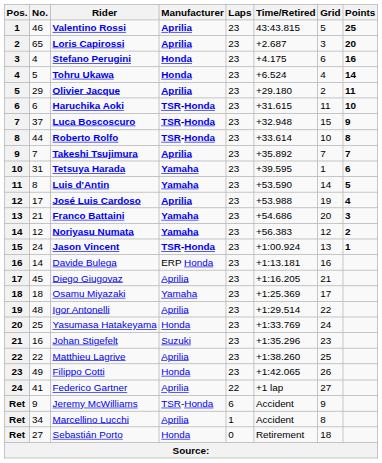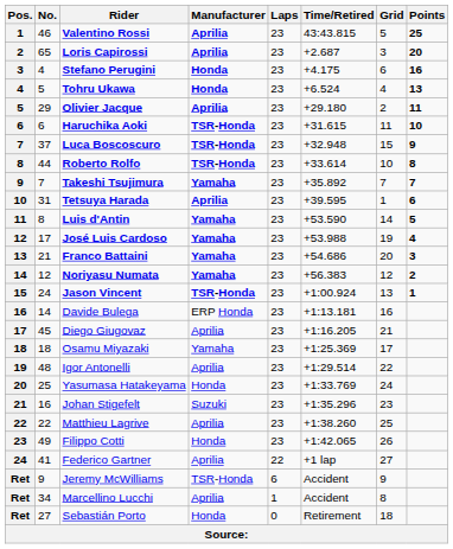 <table class="wikitable" style="font-size: 95%;">
 <tr>
 <th>Pos.</th>
 <th>No.</th>
 <th>Rider</th>
 <th>Manufacturer</th>
 <th>Laps</th>
 <th>Time/Retired</th>
 <th>Grid</th>
 <th>Points</th>
 </tr>
 <tr>
 <th>1</th>
 <td>46</td>
 <td> <strong><a href='#'>Valentino Rossi</a></strong></td>
 <td><strong><a href='#'>Aprilia</a></strong></td>
 <td>23</td>
 <td>43:43.815</td>
 <td>5</td>
 <td><strong>25</strong></td>
 </tr>
 <tr>
 <th>2</th>
 <td>65</td>
 <td> <strong><a href='#'>Loris Capirossi</a></strong></td>
 <td><strong><a href='#'>Aprilia</a></strong></td>
 <td>23</td>
 <td>+2.687</td>
 <td>3</td>
 <td><strong>20</strong></td>
 </tr>
 <tr>
 <th>3</th>
 <td>4</td>
 <td> <strong><a href='#'>Stefano Perugini</a></strong></td>
 <td><strong><a href='#'>Honda</a></strong></td>
 <td>23</td>
 <td>+4.175</td>
 <td>6</td>
 <td><strong>16</strong></td>
 </tr>
 <tr>
 <th>4</th>
 <td>5</td>
 <td> <strong><a href='#'>Tohru Ukawa</a></strong></td>
 <td><strong><a href='#'>Honda</a></strong></td>
 <td>23</td>
 <td>+6.524</td>
 <td>4</td>
-<td><strong>14</strong></td>
+<td><strong>13</strong></td>
 </tr>
 <tr>
 <th>5</th>
 <td>29</td>
 <td> <strong><a href='#'>Olivier Jacque</a></strong></td>
 <td><strong><a href='#'>Aprilia</a></strong></td>
 <td>23</td>
 <td>+29.180</td>
 <td>2</td>
 <td><strong>11</strong></td>
 </tr>
 <tr>
 <th>6</th>
 <td>6</td>
 <td> <strong><a href='#'>Haruchika Aoki</a></strong></td>
 <td><strong><a href='#'>TSR</a>-<a href='#'>Honda</a></strong></td>
 <td>23</td>
 <td>+31.615</td>
 <td>11</td>
 <td><strong>10</strong></td>
 </tr>
 <tr>
 <th>7</th>
 <td>37</td>
 <td> <strong><a href='#'>Luca Boscoscuro</a></strong></td>
 <td><strong><a href='#'>TSR</a>-<a href='#'>Honda</a></strong></td>
 <td>23</td>
 <td>+32.948</td>
 <td>15</td>
 <td><strong>9</strong></td>
 </tr>
 <tr>
 <th>8</th>
 <td>44</td>
 <td> <strong><a href='#'>Roberto Rolfo</a></strong></td>
 <td><strong><a href='#'>TSR</a>-<a href='#'>Honda</a></strong></td>
 <td>23</td>
 <td>+33.614</td>
 <td>10</td>
 <td><strong>8</strong></td>
 </tr>
 <tr>
 <th>9</th>
 <td>7</td>
 <td> <strong><a href='#'>Takeshi Tsujimura</a></strong></td>
-<td><strong><a href='#'>Aprilia</a></strong></td>
+<td><strong><a href='#'>Yamaha</a></strong></td>
 <td>23</td>
 <td>+35.892</td>
 <td>7</td>
 <td><strong>7</strong></td>
 </tr>
 <tr>
 <th>10</th>
 <td>31</td>
 <td> <strong><a href='#'>Tetsuya Harada</a></strong></td>
-<td><strong><a href='#'>Yamaha</a></strong></td>
+<td><strong><a href='#'>Aprilia</a></strong></td>
 <td>23</td>
 <td>+39.595</td>
 <td>1</td>
 <td><strong>6</strong></td>
 </tr>
 <tr>
 <th>11</th>
 <td>8</td>
 <td> <strong><a href='#'>Luis d'Antin</a></strong></td>
 <td><strong><a href='#'>Yamaha</a></strong></td>
 <td>23</td>
 <td>+53.590</td>
 <td>14</td>
 <td><strong>5</strong></td>
 </tr>
 <tr>
 <th>12</th>
 <td>17</td>
 <td> <strong><a href='#'>José Luis Cardoso</a></strong></td>
-<td><strong><a href='#'>Aprilia</a></strong></td>
+<td><strong><a href='#'>Yamaha</a></strong></td>
 <td>23</td>
 <td>+53.988</td>
 <td>19</td>
 <td><strong>4</strong></td>
 </tr>
 <tr>
 <th>13</th>
 <td>21</td>
 <td> <strong><a href='#'>Franco Battaini</a></strong></td>
 <td><strong><a href='#'>Yamaha</a></strong></td>
 <td>23</td>
 <td>+54.686</td>
 <td>20</td>
 <td><strong>3</strong></td>
 </tr>
 <tr>
 <th>14</th>
 <td>12</td>
 <td> <strong><a href='#'>Noriyasu Numata</a></strong></td>
 <td><strong><a href='#'>Yamaha</a></strong></td>
 <td>23</td>
 <td>+56.383</td>
 <td>12</td>
 <td><strong>2</strong></td>
 </tr>
 <tr>
 <th>15</th>
 <td>24</td>
 <td> <strong><a href='#'>Jason Vincent</a></strong></td>
 <td><strong><a href='#'>TSR</a>-<a href='#'>Honda</a></strong></td>
 <td>23</td>
 <td>+1:00.924</td>
 <td>13</td>
 <td><strong>1</strong></td>
 </tr>
 <tr>
 <th>16</th>
 <td>14</td>
 <td> <a href='#'>Davide Bulega</a></td>
 <td>ERP <a href='#'>Honda</a></td>
 <td>23</td>
 <td>+1:13.181</td>
 <td>16</td>
 <td></td>
 </tr>
 <tr>
 <th>17</th>
 <td>45</td>
 <td> <a href='#'>Diego Giugovaz</a></td>
 <td><a href='#'>Aprilia</a></td>
 <td>23</td>
 <td>+1:16.205</td>
 <td>21</td>
 <td></td>
 </tr>
 <tr>
 <th>18</th>
 <td>18</td>
 <td> <a href='#'>Osamu Miyazaki</a></td>
 <td><a href='#'>Yamaha</a></td>
 <td>23</td>
 <td>+1:25.369</td>
 <td>17</td>
 <td></td>
 </tr>
 <tr>
 <th>19</th>
 <td>48</td>
 <td> <a href='#'>Igor Antonelli</a></td>
 <td><a href='#'>Aprilia</a></td>
 <td>23</td>
 <td>+1:29.514</td>
 <td>22</td>
 <td></td>
 </tr>
 <tr>
 <th>20</th>
 <td>25</td>
 <td> <a href='#'>Yasumasa Hatakeyama</a></td>
 <td><a href='#'>Honda</a></td>
 <td>23</td>
 <td>+1:33.769</td>
 <td>24</td>
 <td></td>
 </tr>
 <tr>
 <th>21</th>
 <td>16</td>
 <td> <a href='#'>Johan Stigefelt</a></td>
 <td><a href='#'>Suzuki</a></td>
 <td>23</td>
 <td>+1:35.296</td>
 <td>23</td>
 <td></td>
 </tr>
 <tr>
 <th>22</th>
 <td>22</td>
 <td> <a href='#'>Matthieu Lagrive</a></td>
 <td><a href='#'>Aprilia</a></td>
 <td>23</td>
 <td>+1:38.260</td>
 <td>25</td>
 <td></td>
 </tr>
 <tr>
 <th>23</th>
 <td>49</td>
 <td> <a href='#'>Filippo Cotti</a></td>
 <td><a href='#'>Honda</a></td>
 <td>23</td>
 <td>+1:42.065</td>
 <td>26</td>
 <td></td>
 </tr>
 <tr>
 <th>24</th>
 <td>41</td>
 <td> <a href='#'>Federico Gartner</a></td>
 <td><a href='#'>Aprilia</a></td>
 <td>22</td>
 <td>+1 lap</td>
 <td>27</td>
 <td></td>
 </tr>
 <tr>
 <th>Ret</th>
 <td>9</td>
 <td> <a href='#'>Jeremy McWilliams</a></td>
 <td><a href='#'>TSR</a>-<a href='#'>Honda</a></td>
 <td>6</td>
 <td>Accident</td>
 <td>9</td>
 <td></td>
 </tr>
 <tr>
 <th>Ret</th>
 <td>34</td>
 <td> <a href='#'>Marcellino Lucchi</a></td>
 <td><a href='#'>Aprilia</a></td>
 <td>1</td>
 <td>Accident</td>
 <td>8</td>
 <td></td>
 </tr>
 <tr>
 <th>Ret</th>
 <td>27</td>
 <td> <a href='#'>Sebastián Porto</a></td>
 <td><a href='#'>Honda</a></td>
 <td>0</td>
 <td>Retirement</td>
 <td>18</td>
 <td></td>
 </tr>
 <tr>
 <th colspan=8>Source: </th>
 </tr>
 </table>
